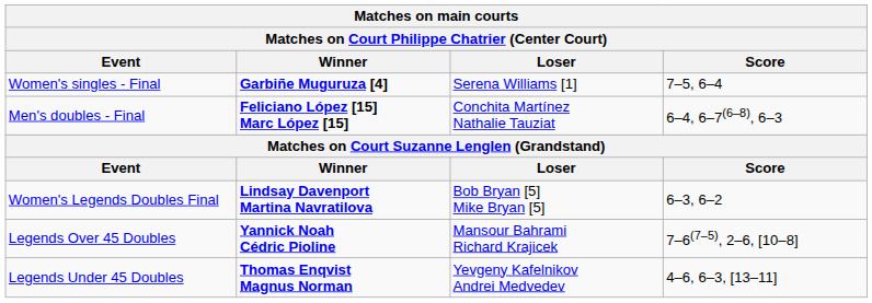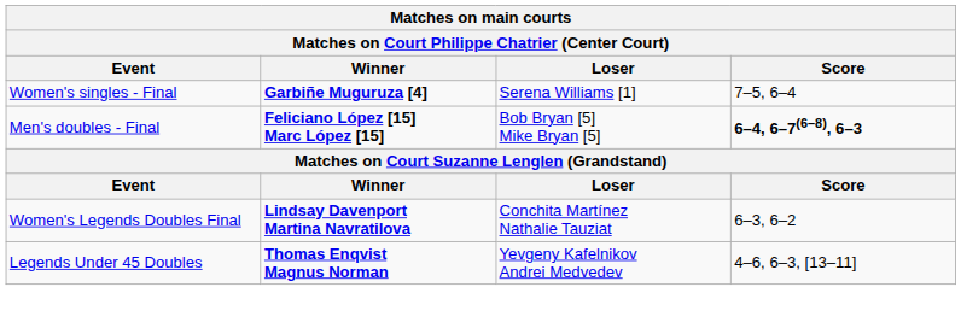 <table class="wikitable collapsible uncollapsed" style=margin:auto>
 <tr>
 <th colspan=4 style=white-space:nowrap>Matches on main courts</th>
 </tr>
 <tr>
 <th colspan=4><strong>Matches on <a href='#'>Court Philippe Chatrier</a> (Center Court)</strong></th>
 </tr>
 <tr>
 <th width=240>Event</th>
 <th width=230>Winner</th>
 <th width=230>Loser</th>
 <th width=220>Score</th>
 </tr>
 <tr>
 <td><a href='#'>Women's singles - Final</a></td>
 <td><strong> <a href='#'>Garbiñe Muguruza</a> [4]</strong></td>
 <td> <a href='#'>Serena Williams</a> [1]</td>
 <td>7–5, 6–4</td>
 </tr>
 <tr>
 <td><a href='#'>Men's doubles - Final</a></td>
 <td><strong> <a href='#'>Feliciano López</a> [15] <br>  <a href='#'>Marc López</a> [15]</strong></td>
-<td> <a href='#'>Conchita Martínez</a> <br>  <a href='#'>Nathalie Tauziat</a></td>
-<td>6–4, 6–7<sup>(6–8)</sup>, 6–3</td>
+<td> <a href='#'>Bob Bryan</a> [5] <br>  <a href='#'>Mike Bryan</a> [5]</td>
+<td><strong>6–4, 6–7<sup>(6–8)</sup>, 6–3</strong></td>
 </tr>
 <tr>
 <th colspan=4><strong>Matches on <a href='#'>Court Suzanne Lenglen</a> (Grandstand)</strong></th>
 </tr>
 <tr>
 <th width=250>Event</th>
 <th width=220>Winner</th>
 <th width=220>Loser</th>
 <th width=220>Score</th>
 </tr>
 <tr>
 <td><a href='#'>Women's Legends Doubles Final</a></td>
 <td><strong> <a href='#'>Lindsay Davenport</a> <br>  <a href='#'>Martina Navratilova</a></strong></td>
-<td> <a href='#'>Bob Bryan</a> [5] <br>  <a href='#'>Mike Bryan</a> [5]</td>
+<td> <a href='#'>Conchita Martínez</a> <br>  <a href='#'>Nathalie Tauziat</a></td>
 <td>6–3, 6–2</td>
-</tr>
-<tr>
-<td><a href='#'>Legends Over 45 Doubles</a></td>
-<td><strong> <a href='#'>Yannick Noah</a> <br>  <a href='#'>Cédric Pioline</a></strong></td>
-<td> <a href='#'>Mansour Bahrami</a> <br>  <a href='#'>Richard Krajicek</a></td>
-<td>7–6<sup>(7–5)</sup>, 2–6, [10–8]</td>
 </tr>
 <tr>
 <td><a href='#'>Legends Under 45 Doubles</a></td>
 <td><strong> <a href='#'>Thomas Enqvist</a> <br>  <a href='#'>Magnus Norman</a></strong></td>
 <td> <a href='#'>Yevgeny Kafelnikov</a> <br>  <a href='#'>Andrei Medvedev</a></td>
 <td>4–6, 6–3, [13–11]</td>
 </tr>
 </table>
